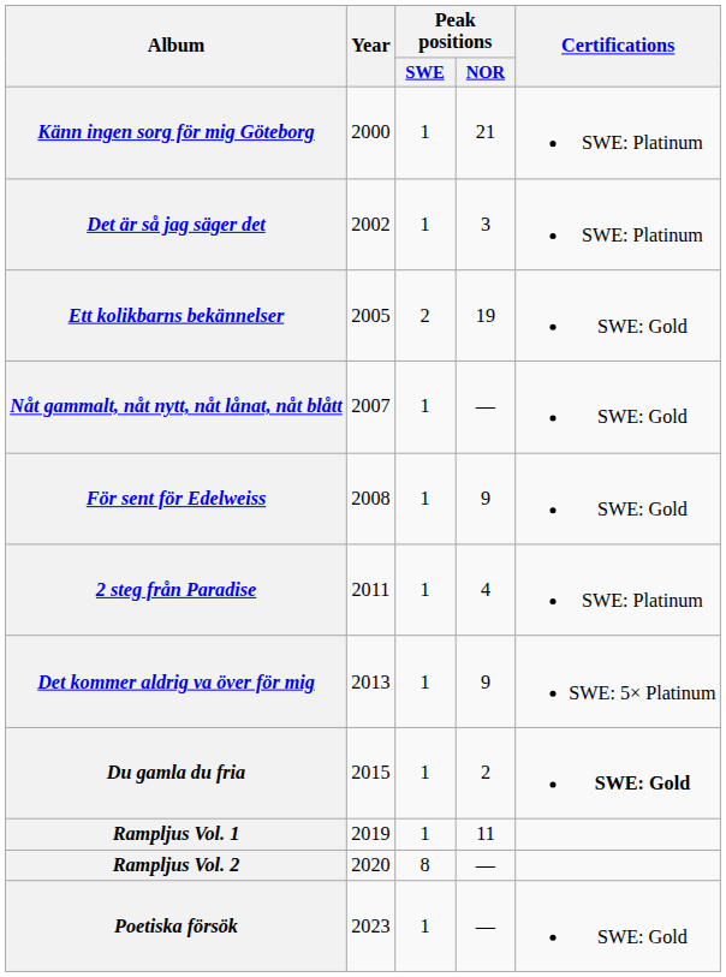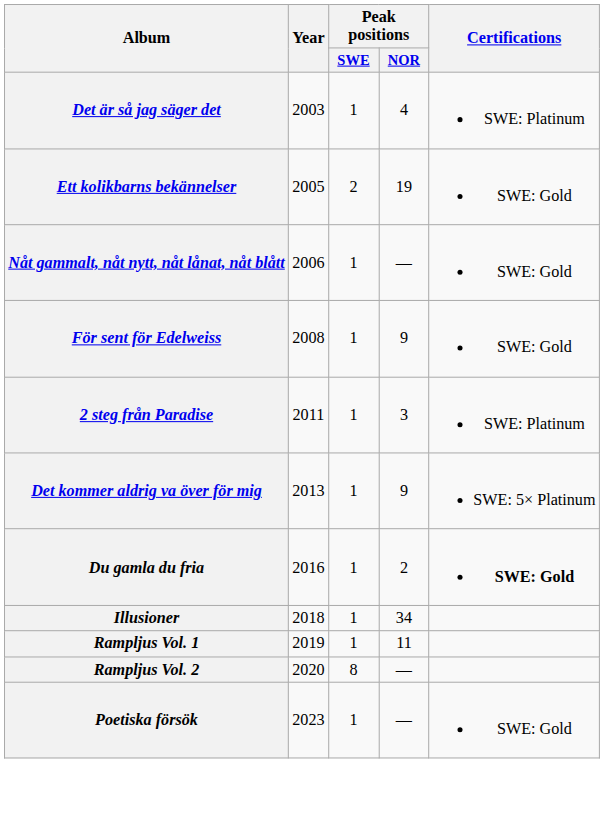 <table class="wikitable plainrowheaders" style="text-align:center">
 <tr>
 <th scope="col" rowspan="2">Album</th>
 <th scope="col" rowspan="2">Year</th>
 <th scope="col" colspan="2">Peak positions</th>
 <th scope="col" rowspan="2"><a href='#'>Certifications</a></th>
 </tr>
 <tr>
 <th scope="col" style="width:3em;font-size:90%;"><a href='#'>SWE</a><br></th>
 <th scope="col" style="width:3em;font-size:90%;"><a href='#'>NOR</a><br></th>
 </tr>
 <tr>
-<th scope="row"><em><a href='#'>Känn ingen sorg för mig Göteborg</a></em></th>
-<td>2000</td>
+<th scope="row"><em><a href='#'>Det är så jag säger det</a></em></th>
+<td>2003</td>
 <td>1</td>
-<td>21</td>
-<td><br><ul><li>SWE: Platinum</li></ul></td>
-</tr>
-<tr>
-<th scope="row"><em><a href='#'>Det är så jag säger det</a></em></th>
-<td>2002</td>
-<td>1</td>
-<td>3</td>
+<td>4</td>
 <td><br><ul><li>SWE: Platinum</li></ul></td>
 </tr>
 <tr>
 <th scope="row"><em><a href='#'>Ett kolikbarns bekännelser</a></em></th>
 <td>2005</td>
 <td>2</td>
 <td>19</td>
 <td><br><ul><li>SWE: Gold</li></ul></td>
 </tr>
 <tr>
 <th scope="row"><em><a href='#'>Nåt gammalt, nåt nytt, nåt lånat, nåt blått</a></em></th>
-<td>2007</td>
+<td>2006</td>
 <td>1</td>
 <td>—</td>
 <td><br><ul><li>SWE: Gold</li></ul></td>
 </tr>
 <tr>
 <th scope="row"><em><a href='#'>För sent för Edelweiss</a></em></th>
 <td>2008</td>
 <td>1</td>
 <td>9</td>
 <td><br><ul><li>SWE: Gold</li></ul></td>
 </tr>
 <tr>
 <th scope="row"><em><a href='#'>2 steg från Paradise</a></em></th>
 <td>2011</td>
 <td>1</td>
-<td>4</td>
+<td>3</td>
 <td><br><ul><li>SWE: Platinum</li></ul></td>
 </tr>
 <tr>
 <th scope="row"><em><a href='#'>Det kommer aldrig va över för mig</a></em></th>
 <td>2013</td>
 <td>1</td>
 <td>9</td>
 <td><br><ul><li>SWE: 5× Platinum</li></ul></td>
 </tr>
 <tr>
 <th scope="row"><em>Du gamla du fria</em></th>
-<td>2015</td>
+<td>2016</td>
 <td>1</td>
 <td>2</td>
 <td><strong><br><ul><li>SWE: Gold</li></ul></strong></td>
+</tr>
+<tr>
+<th scope="row"><em>Illusioner</em></th>
+<td>2018</td>
+<td>1</td>
+<td>34</td>
+<td></td>
 </tr>
 <tr>
 <th scope="row"><em>Rampljus Vol. 1</em></th>
 <td>2019</td>
 <td>1</td>
 <td>11</td>
 <td></td>
 </tr>
 <tr>
 <th scope="row"><em>Rampljus Vol. 2</em></th>
 <td>2020</td>
 <td>8</td>
 <td>—</td>
 <td></td>
 </tr>
 <tr>
 <th scope="row"><em>Poetiska försök</em></th>
 <td>2023</td>
 <td>1</td>
 <td>—</td>
 <td><br><ul><li>SWE: Gold</li></ul></td>
 </tr>
 </table>
